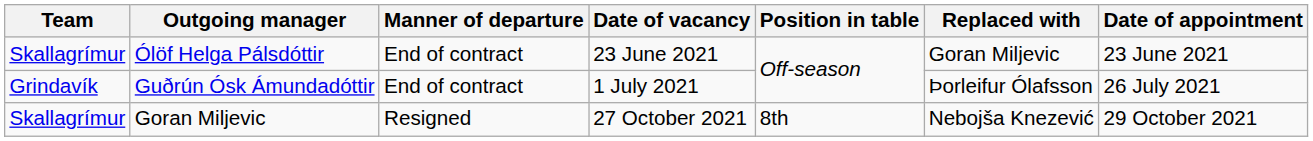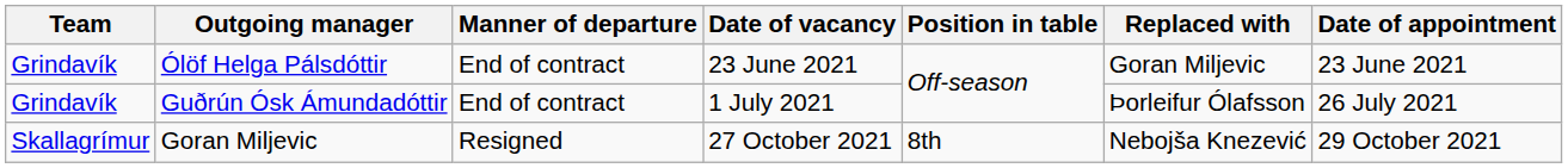 <table class="wikitable sortable">
 <tr>
 <th>Team</th>
 <th>Outgoing manager</th>
 <th>Manner of departure</th>
 <th>Date of vacancy</th>
 <th>Position in table</th>
 <th>Replaced with</th>
 <th>Date of appointment</th>
 </tr>
 <tr>
-<td><a href='#'>Skallagrímur</a></td>
+<td><a href='#'>Grindavík</a></td>
 <td> <a href='#'>Ólöf Helga Pálsdóttir</a></td>
 <td>End of contract</td>
 <td>23 June 2021</td>
 <td rowspan=2><em>Off-season</em></td>
 <td> Goran Miljevic</td>
 <td>23 June 2021</td>
 </tr>
 <tr>
 <td><a href='#'>Grindavík</a></td>
 <td> <a href='#'>Guðrún Ósk Ámundadóttir</a></td>
 <td>End of contract</td>
 <td>1 July 2021</td>
 <td> Þorleifur Ólafsson</td>
 <td>26 July 2021</td>
 </tr>
 <tr>
 <td><a href='#'>Skallagrímur</a></td>
 <td> Goran Miljevic</td>
 <td>Resigned</td>
 <td>27 October 2021</td>
 <td>8th</td>
 <td> Nebojša Knezević</td>
 <td>29 October 2021</td>
 </tr>
 </table>
